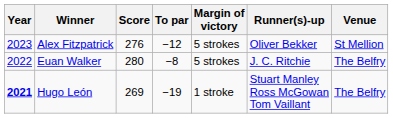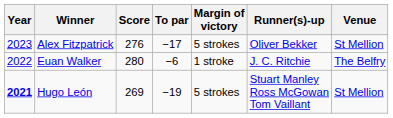 <table class=wikitable style="font-size:95%">
 <tr>
 <th>Year</th>
 <th>Winner</th>
 <th>Score</th>
 <th>To par</th>
 <th>Margin of<br>victory</th>
 <th>Runner(s)-up</th>
 <th>Venue</th>
 </tr>
 <tr>
 <td><a href='#'>2023</a></td>
 <td> <a href='#'>Alex Fitzpatrick</a></td>
 <td align=center>276</td>
-<td align=center>−12</td>
+<td align=center>−17</td>
 <td>5 strokes</td>
 <td> <a href='#'>Oliver Bekker</a></td>
 <td><a href='#'>St Mellion</a></td>
 </tr>
 <tr>
 <td><a href='#'>2022</a></td>
 <td> <a href='#'>Euan Walker</a></td>
 <td align=center>280</td>
-<td align=center>−8</td>
-<td>5 strokes</td>
+<td align=center>−6</td>
+<td>1 stroke</td>
 <td> <a href='#'>J. C. Ritchie</a></td>
 <td><a href='#'>The Belfry</a></td>
 </tr>
 <tr>
 <td><strong><a href='#'>2021</a></strong></td>
 <td> <a href='#'>Hugo León</a></td>
 <td align=center>269</td>
 <td align=center>−19</td>
-<td>1 stroke</td>
+<td>5 strokes</td>
 <td> <a href='#'>Stuart Manley</a><br> <a href='#'>Ross McGowan</a><br> <a href='#'>Tom Vaillant</a></td>
-<td><a href='#'>The Belfry</a></td>
+<td><a href='#'>St Mellion</a></td>
 </tr>
 </table>
